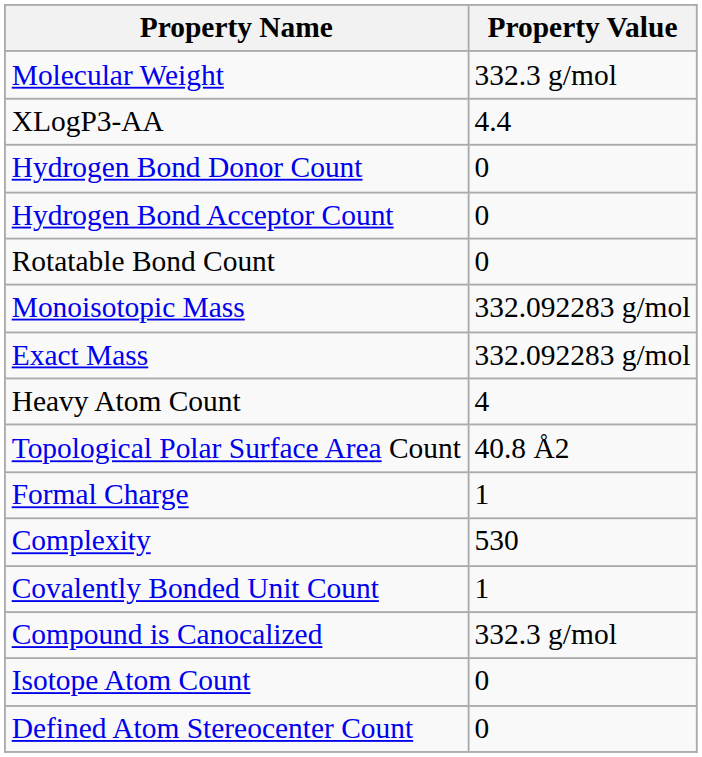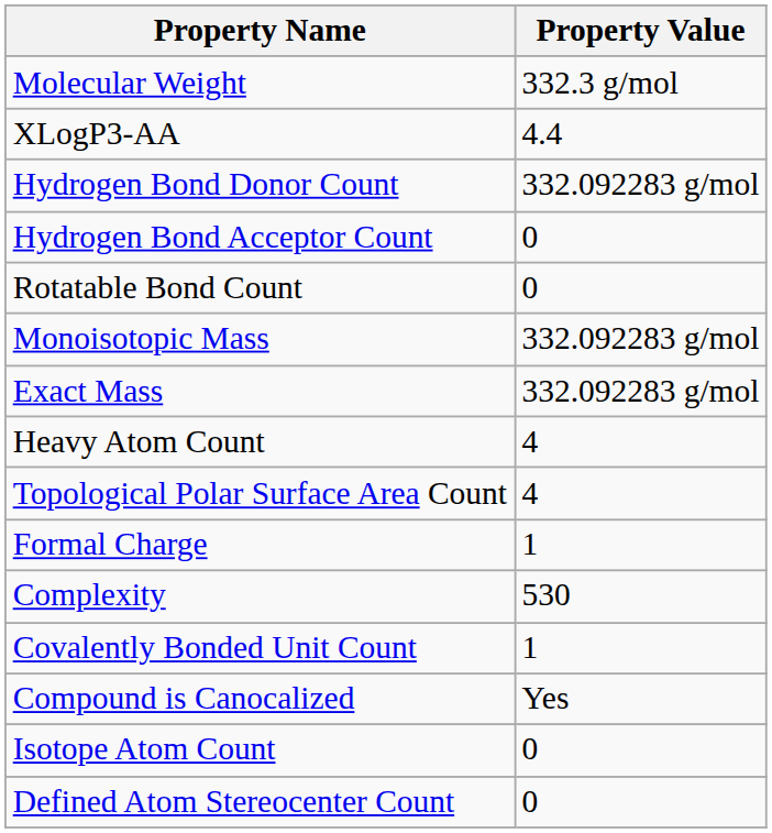 <table class="wikitable">
 <tr>
 <th>Property Name</th>
 <th>Property Value</th>
 </tr>
 <tr>
 <td><a href='#'>Molecular Weight</a></td>
 <td>332.3 g/mol</td>
 </tr>
 <tr>
 <td>XLogP3-AA</td>
 <td>4.4</td>
 </tr>
 <tr>
 <td><a href='#'>Hydrogen Bond Donor Count</a></td>
-<td>0</td>
+<td>332.092283 g/mol</td>
 </tr>
 <tr>
 <td><a href='#'>Hydrogen Bond Acceptor Count</a></td>
 <td>0</td>
 </tr>
 <tr>
 <td>Rotatable Bond Count</td>
 <td>0</td>
 </tr>
 <tr>
 <td><a href='#'>Monoisotopic Mass</a></td>
 <td>332.092283 g/mol</td>
 </tr>
 <tr>
 <td><a href='#'>Exact Mass</a></td>
 <td>332.092283 g/mol</td>
 </tr>
 <tr>
 <td>Heavy Atom Count</td>
 <td>4</td>
 </tr>
 <tr>
 <td><a href='#'>Topological Polar Surface Area</a> Count</td>
-<td>40.8 Å2</td>
+<td>4</td>
 </tr>
 <tr>
 <td><a href='#'>Formal Charge</a></td>
 <td>1</td>
 </tr>
 <tr>
 <td><a href='#'>Complexity</a></td>
 <td>530</td>
 </tr>
 <tr>
 <td><a href='#'>Covalently Bonded Unit Count</a></td>
 <td>1</td>
 </tr>
 <tr>
 <td><a href='#'>Compound is Canocalized</a></td>
-<td>332.3 g/mol</td>
+<td>Yes</td>
 </tr>
 <tr>
 <td><a href='#'>Isotope Atom Count</a></td>
 <td>0</td>
 </tr>
 <tr>
 <td><a href='#'>Defined Atom Stereocenter Count</a></td>
 <td>0</td>
 </tr>
 </table>
